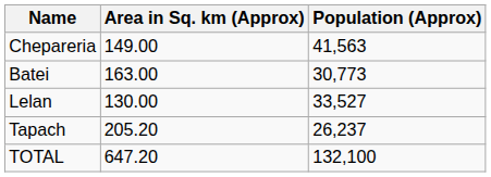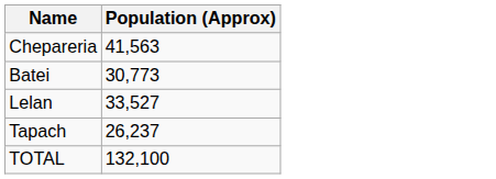 <table class="wikitable">
 <tr>
 <th>Name</th>
-<th>Area in Sq. km (Approx)</th>
 <th>Population (Approx)</th>
 </tr>
 <tr>
 <td>Chepareria</td>
-<td>149.00</td>
 <td>41,563</td>
 </tr>
 <tr>
 <td>Batei</td>
-<td>163.00</td>
 <td>30,773</td>
 </tr>
 <tr>
 <td>Lelan</td>
-<td>130.00</td>
 <td>33,527</td>
 </tr>
 <tr>
 <td>Tapach</td>
-<td>205.20</td>
 <td>26,237</td>
 </tr>
 <tr>
 <td>TOTAL</td>
-<td>647.20</td>
 <td>132,100</td>
 </tr>
 </table>
